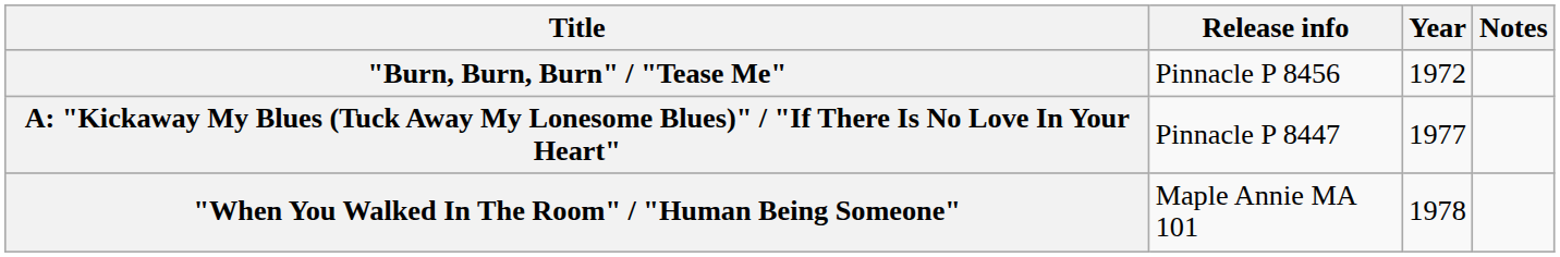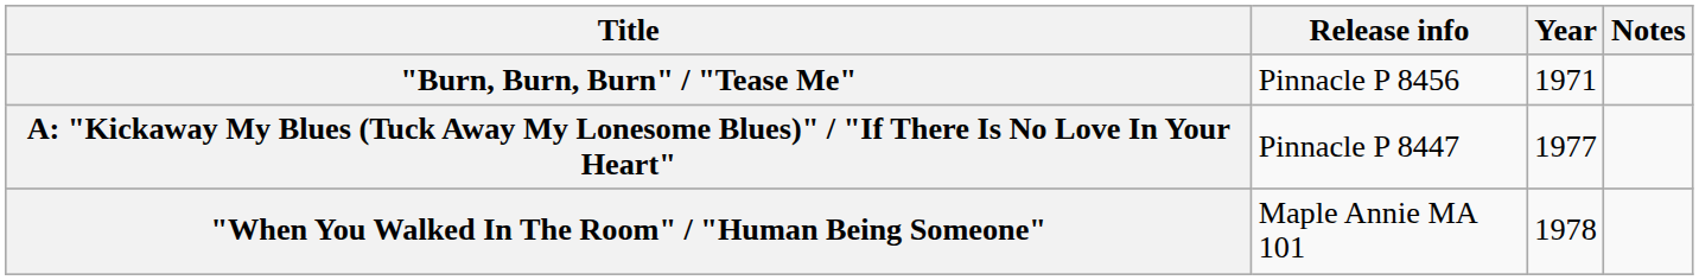 <table class="wikitable plainrowheaders sortable">
 <tr>
 <th scope="col">Title</th>
 <th scope="col">Release info</th>
 <th scope="col">Year</th>
 <th scope="col" class="unsortable">Notes</th>
 </tr>
 <tr>
 <th scope="row">"Burn, Burn, Burn" / "Tease Me"</th>
 <td>Pinnacle P 8456</td>
-<td>1972</td>
+<td>1971</td>
 <td></td>
 </tr>
 <tr>
 <th scope="row">A: "Kickaway My Blues (Tuck Away My Lonesome Blues)" / "If There Is No Love In Your Heart"</th>
 <td>Pinnacle P 8447</td>
 <td>1977</td>
 <td></td>
 </tr>
 <tr>
 <th scope="row">"When You Walked In The Room" / "Human Being Someone"</th>
 <td>Maple Annie MA 101</td>
 <td>1978</td>
 <td></td>
 </tr>
 </table>
